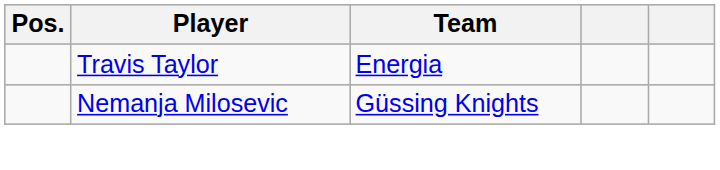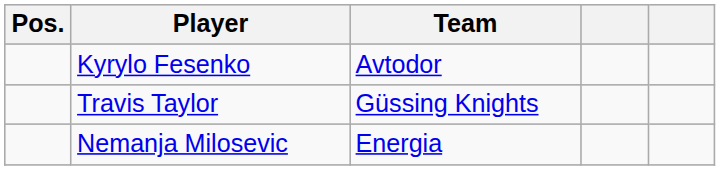 <table class="wikitable">
 <tr>
 <th width=35>Pos.</th>
 <th width=170>Player</th>
 <th width=140>Team</th>
 <th width=35></th>
 <th width=35></th>
 </tr>
 <tr>
 <td></td>
+<td> <a href='#'>Kyrylo Fesenko</a></td>
+<td> <a href='#'>Avtodor</a></td>
+<td></td>
+<td></td>
+</tr>
+<tr>
+<td></td>
 <td> <a href='#'>Travis Taylor</a></td>
-<td> <a href='#'>Energia</a></td>
+<td> <a href='#'>Güssing Knights</a></td>
 <td></td>
 <td></td>
 </tr>
 <tr>
 <td></td>
 <td> <a href='#'>Nemanja Milosevic</a></td>
-<td> <a href='#'>Güssing Knights</a></td>
+<td> <a href='#'>Energia</a></td>
 <td></td>
 <td></td>
 </tr>
 </table>
